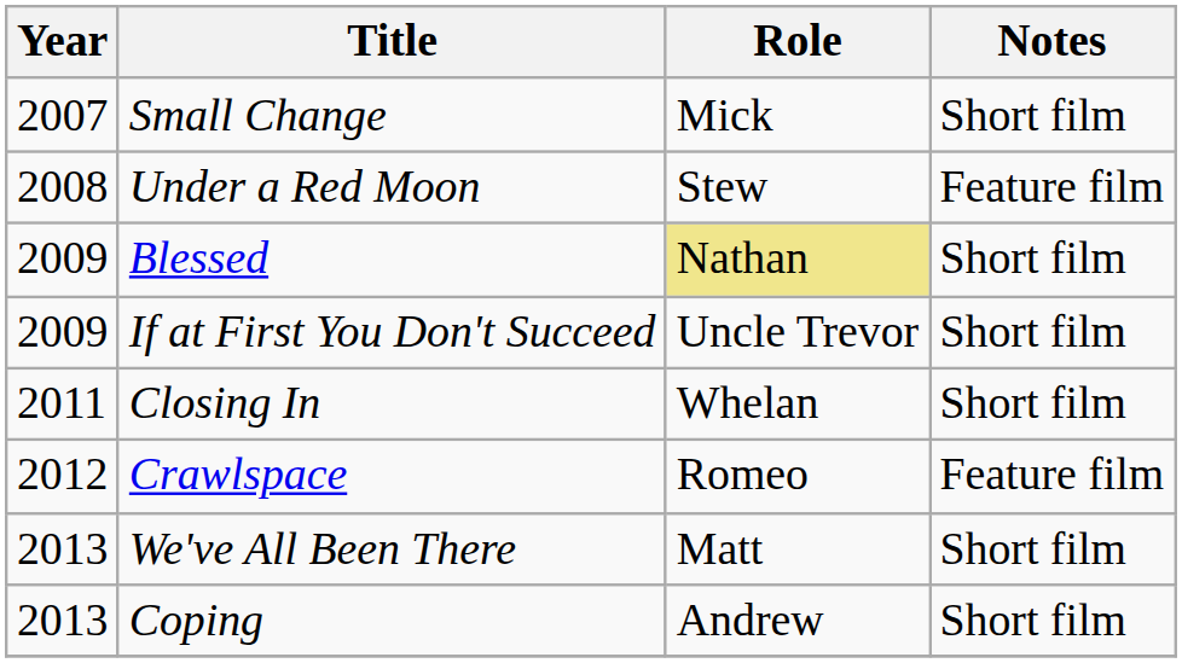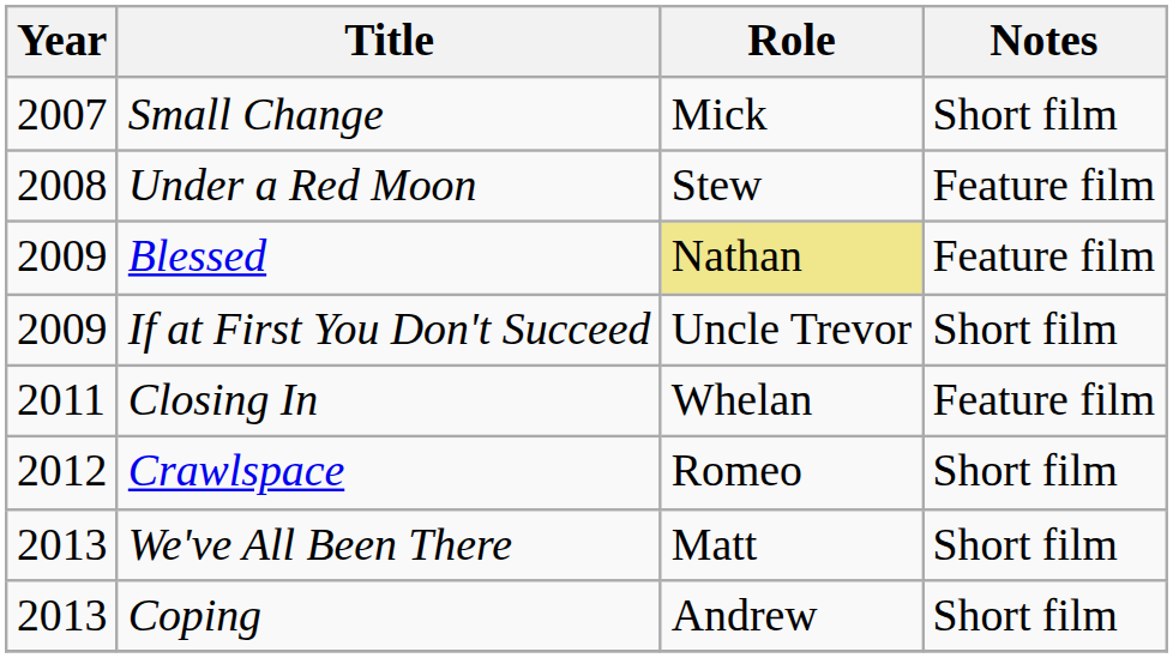 <table class="wikitable plainrowheaders sortable">
 <tr>
 <th scope="col">Year</th>
 <th scope="col">Title</th>
 <th scope="col">Role</th>
 <th scope="col" class="unsortable">Notes</th>
 </tr>
 <tr>
 <td>2007</td>
 <td><em>Small Change</em></td>
 <td>Mick</td>
 <td>Short film</td>
 </tr>
 <tr>
 <td>2008</td>
 <td><em>Under a Red Moon</em></td>
 <td>Stew</td>
 <td>Feature film</td>
 </tr>
 <tr>
 <td>2009</td>
 <td><em><a href='#'>Blessed</a></em></td>
 <td style="background: khaki;">Nathan</td>
-<td>Short film</td>
+<td>Feature film</td>
 </tr>
 <tr>
 <td>2009</td>
 <td><em>If at First You Don't Succeed</em></td>
 <td>Uncle Trevor</td>
 <td>Short film</td>
 </tr>
 <tr>
 <td>2011</td>
 <td><em>Closing In</em></td>
 <td>Whelan</td>
-<td>Short film</td>
+<td>Feature film</td>
 </tr>
 <tr>
 <td>2012</td>
 <td><em><a href='#'>Crawlspace</a></em></td>
 <td>Romeo</td>
-<td>Feature film</td>
+<td>Short film</td>
 </tr>
 <tr>
 <td>2013</td>
 <td><em>We've All Been There</em></td>
 <td>Matt</td>
 <td>Short film</td>
 </tr>
 <tr>
 <td>2013</td>
 <td><em>Coping</em></td>
 <td>Andrew</td>
 <td>Short film</td>
 </tr>
 <tr>
 </tr>
 </table>
